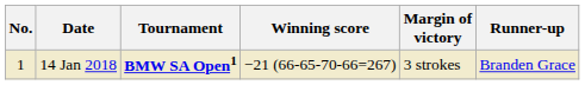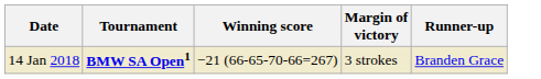 <table class="wikitable" style="font-size:95%;">
 <tr>
-<th>No.</th>
 <th>Date</th>
 <th>Tournament</th>
 <th>Winning score</th>
 <th>Margin of<br>victory</th>
 <th>Runner-up</th>
 </tr>
 <tr style="background:#f2ecce;">
-<td align=center>1</td>
 <td align=right>14 Jan <a href='#'>2018</a></td>
 <td><strong><a href='#'>BMW SA Open</a><sup>1</sup></strong></td>
 <td>−21 (66-65-70-66=267)</td>
 <td>3 strokes</td>
 <td> <a href='#'>Branden Grace</a></td>
 </tr>
 </table>
